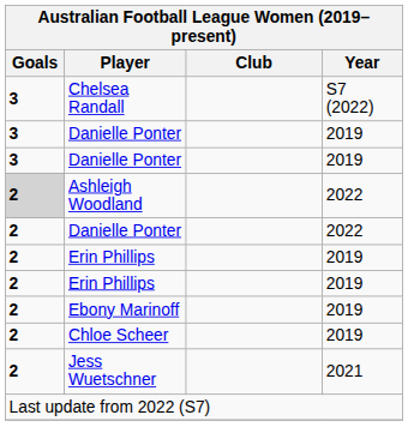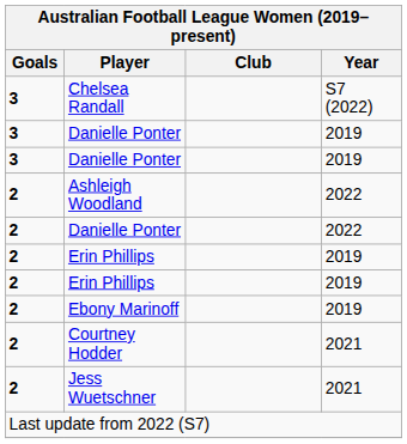 <table class="wikitable">
 <tr>
 <th colspan=4>Australian Football League Women (2019–present)</th>
 </tr>
 <tr>
 <th style="width:50px;">Goals</th>
 <th style="width:110px;">Player</th>
 <th style="width:125px;">Club</th>
 <th style="width:70px;">Year</th>
 </tr>
 <tr>
 <td><strong>3</strong></td>
 <td><a href='#'>Chelsea Randall</a></td>
 <td></td>
 <td>S7 (2022)</td>
 </tr>
 <tr>
 <td><strong>3</strong></td>
 <td><a href='#'>Danielle Ponter</a></td>
 <td></td>
 <td>2019</td>
 </tr>
 <tr>
 <td><strong>3</strong></td>
 <td><a href='#'>Danielle Ponter</a></td>
 <td></td>
 <td>2019</td>
 </tr>
 <tr>
-<td style="background: lightgrey;"><strong>2</strong></td>
+<td><strong>2</strong></td>
 <td><a href='#'>Ashleigh Woodland</a></td>
 <td></td>
 <td>2022</td>
 </tr>
 <tr>
 <td><strong>2</strong></td>
 <td><a href='#'>Danielle Ponter</a></td>
 <td></td>
 <td>2022</td>
 </tr>
 <tr>
 <td><strong>2</strong></td>
 <td><a href='#'>Erin Phillips</a></td>
 <td></td>
 <td>2019</td>
 </tr>
 <tr>
 <td><strong>2</strong></td>
 <td><a href='#'>Erin Phillips</a></td>
 <td></td>
 <td>2019</td>
 </tr>
 <tr>
 <td><strong>2</strong></td>
 <td><a href='#'>Ebony Marinoff</a></td>
 <td></td>
 <td>2019</td>
 </tr>
 <tr>
 <td><strong>2</strong></td>
-<td><a href='#'>Chloe Scheer</a></td>
+<td><a href='#'>Courtney Hodder</a></td>
 <td></td>
-<td>2019</td>
+<td>2021</td>
 </tr>
 <tr>
 <td><strong>2</strong></td>
 <td><a href='#'>Jess Wuetschner</a></td>
 <td></td>
 <td>2021</td>
 </tr>
 <tr>
 <td colspan="4">Last update from 2022 (S7)</td>
 </tr>
 <tr>
 </tr>
 </table>
